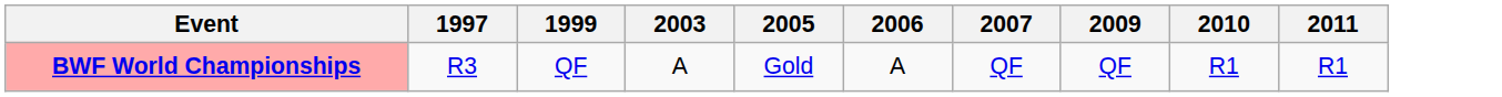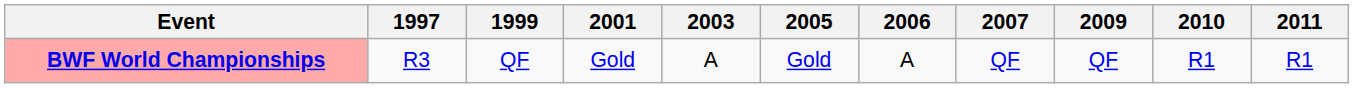 <table class="wikitable" style="font-size: 90%; text-align:center">
 <tr>
 <th>Event</th>
 <th>1997</th>
 <th>1999</th>
+<th>2001</th>
 <th>2003</th>
 <th>2005</th>
 <th>2006</th>
 <th>2007</th>
 <th>2009</th>
 <th>2010</th>
 <th>2011</th>
 </tr>
 <tr style="height: 30px;">
 <td bgcolor=FFAAAA style="width: 240px;align=left"><strong><a href='#'>BWF World Championships</a></strong></td>
 <td style="width: 60px"><a href='#'>R3</a></td>
 <td style="width: 60px"><a href='#'>QF</a></td>
+<td style="width: 60px"> <a href='#'>Gold</a></td>
 <td style="width: 60px">A</td>
 <td style="width: 60px"> <a href='#'>Gold</a></td>
 <td style="width: 60px">A</td>
 <td style="width: 60px"><a href='#'>QF</a></td>
 <td style="width: 60px"><a href='#'>QF</a></td>
 <td style="width: 60px"><a href='#'>R1</a></td>
 <td style="width: 60px"><a href='#'>R1</a></td>
 </tr>
 </table>
